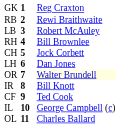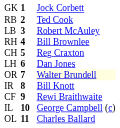 <table style="font-size:90%; margin:0.2em auto;" cellspacing="0" cellpadding="0">
 <tr>
 <th width="25"></th>
 <th width="25"></th>
 </tr>
 <tr>
 <td>GK</td>
 <td><strong>1</strong></td>
-<td><a href='#'>Reg Craxton</a></td>
+<td><a href='#'>Jock Corbett</a></td>
 </tr>
 <tr>
 <td>RB</td>
 <td><strong>2</strong></td>
-<td><a href='#'>Rewi Braithwaite</a></td>
+<td><a href='#'>Ted Cook</a></td>
 </tr>
 <tr>
 <td>LB</td>
 <td><strong>3</strong></td>
 <td><a href='#'>Robert McAuley</a></td>
 </tr>
 <tr>
 <td>RH</td>
 <td><strong>4</strong></td>
 <td><a href='#'>Bill Brownlee</a></td>
 </tr>
 <tr>
 <td>CH</td>
 <td><strong>5</strong></td>
-<td><a href='#'>Jock Corbett</a></td>
+<td><a href='#'>Reg Craxton</a></td>
 </tr>
 <tr>
 <td>LH</td>
 <td><strong>6</strong></td>
 <td><a href='#'>Dan Jones</a></td>
 </tr>
 <tr>
 <td>OR</td>
 <td><strong>7</strong></td>
 <td style="background: lightyellow;"><a href='#'>Walter Brundell</a></td>
 </tr>
 <tr>
 <td>IR</td>
 <td><strong>8</strong></td>
 <td><a href='#'>Bill Knott</a></td>
 </tr>
 <tr>
 <td>CF</td>
 <td><strong>9</strong></td>
-<td><a href='#'>Ted Cook</a></td>
+<td><a href='#'>Rewi Braithwaite</a></td>
 </tr>
 <tr>
 <td>IL</td>
 <td><strong>10</strong></td>
 <td><a href='#'>George Campbell</a> (<a href='#'>c</a>)</td>
 </tr>
 <tr>
 <td>OL</td>
 <td><strong>11</strong></td>
 <td><a href='#'>Charles Ballard</a></td>
 </tr>
 </table>
